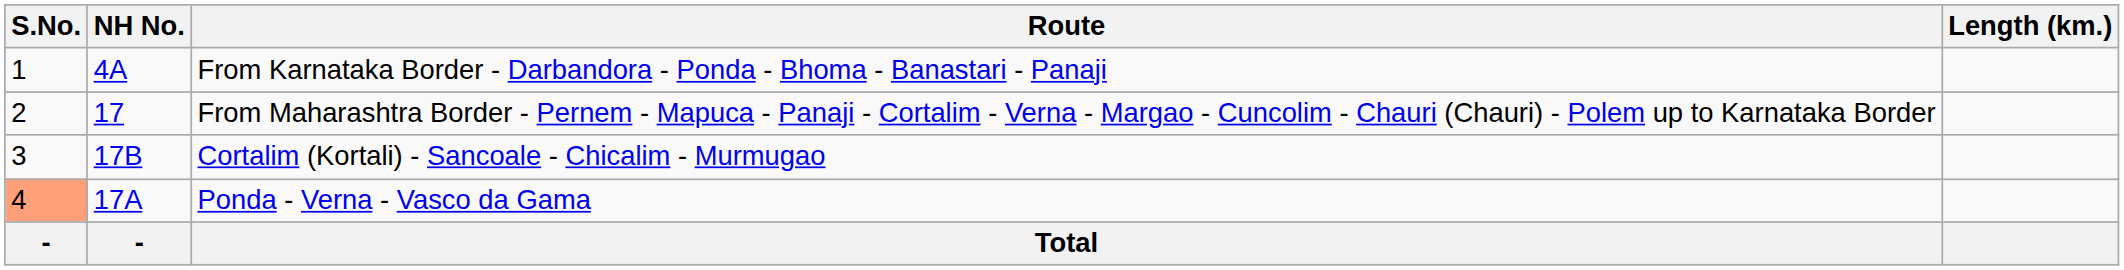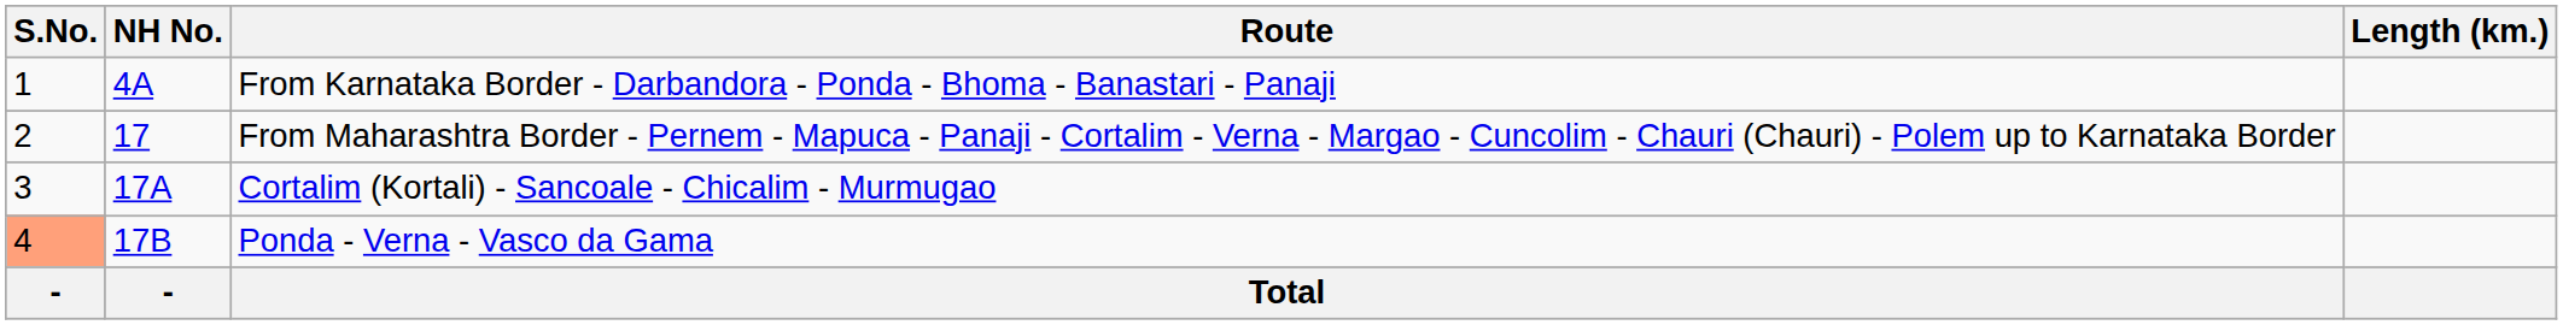 <table class="wikitable">
 <tr>
 <th>S.No.</th>
 <th>NH No.</th>
 <th>Route</th>
 <th>Length (km.)</th>
 </tr>
 <tr>
 <td>1</td>
 <td><a href='#'>4A</a></td>
 <td>From Karnataka Border - <a href='#'>Darbandora</a> - <a href='#'>Ponda</a> - <a href='#'>Bhoma</a> - <a href='#'>Banastari</a> - <a href='#'>Panaji</a></td>
 <td></td>
 </tr>
 <tr>
 <td>2</td>
 <td><a href='#'>17</a></td>
 <td>From Maharashtra Border - <a href='#'>Pernem</a> - <a href='#'>Mapuca</a> - <a href='#'>Panaji</a> - <a href='#'>Cortalim</a> - <a href='#'>Verna</a> - <a href='#'>Margao</a> - <a href='#'>Cuncolim</a> - <a href='#'>Chauri</a> (Chauri) - <a href='#'>Polem</a> up to Karnataka Border</td>
 <td></td>
 </tr>
 <tr>
 <td>3</td>
-<td><a href='#'>17B</a></td>
+<td><a href='#'>17A</a></td>
 <td><a href='#'>Cortalim</a> (Kortali) - <a href='#'>Sancoale</a> - <a href='#'>Chicalim</a> - <a href='#'>Murmugao</a></td>
 <td></td>
 </tr>
 <tr>
 <td style="background: lightsalmon;">4</td>
-<td><a href='#'>17A</a></td>
+<td><a href='#'>17B</a></td>
 <td><a href='#'>Ponda</a> - <a href='#'>Verna</a> - <a href='#'>Vasco da Gama</a></td>
 <td></td>
 </tr>
 <tr>
 <th>-</th>
 <th>-</th>
 <th>Total</th>
 <th></th>
 </tr>
 </table>
